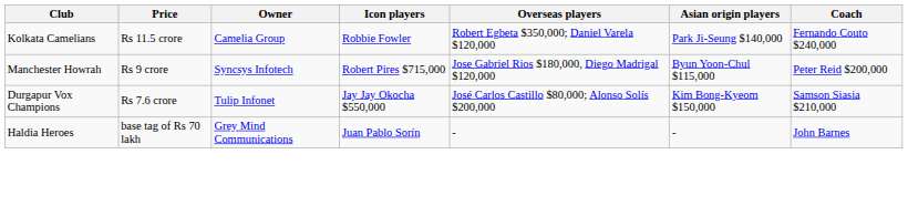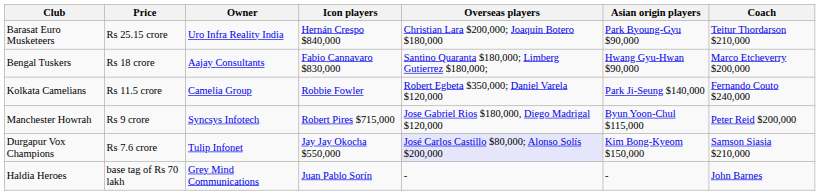 <table class="wikitable">
 <tr>
 <th>Club</th>
 <th>Price</th>
 <th>Owner</th>
 <th>Icon players</th>
 <th>Overseas players</th>
 <th>Asian origin players</th>
 <th>Coach</th>
+</tr>
+<tr>
+<td>Barasat Euro Musketeers</td>
+<td>Rs 25.15 crore</td>
+<td><a href='#'>Uro Infra Reality India</a></td>
+<td><a href='#'>Hernán Crespo</a> $840,000</td>
+<td><a href='#'>Christian Lara</a> $200,000; <a href='#'>Joaquin Botero</a> $180,000</td>
+<td><a href='#'>Park Byoung-Gyu</a> $90,000</td>
+<td><a href='#'>Teitur Thordarson</a> $210,000</td>
+</tr>
+<tr>
+<td>Bengal Tuskers</td>
+<td>Rs 18 crore</td>
+<td><a href='#'>Aajay Consultants</a></td>
+<td><a href='#'>Fabio Cannavaro</a> $830,000</td>
+<td><a href='#'>Santino Quaranta</a> $180,000; <a href='#'>Limberg Gutierrez</a> $180,000;</td>
+<td><a href='#'>Hwang Gyu-Hwan</a> $90,000</td>
+<td><a href='#'>Marco Etcheverry</a> $200,000</td>
 </tr>
 <tr>
 <td>Kolkata Camelians</td>
 <td>Rs 11.5 crore</td>
 <td><a href='#'>Camelia Group</a></td>
 <td><a href='#'>Robbie Fowler</a></td>
 <td><a href='#'>Robert Egbeta</a> $350,000; <a href='#'>Daniel Varela</a> $120,000</td>
 <td><a href='#'>Park Ji-Seung</a> $140,000</td>
 <td><a href='#'>Fernando Couto</a> $240,000</td>
 </tr>
 <tr>
 <td>Manchester Howrah</td>
 <td>Rs 9 crore</td>
 <td><a href='#'>Syncsys Infotech</a></td>
 <td><a href='#'>Robert Pires</a> $715,000</td>
 <td><a href='#'>Jose Gabriel Rios</a> $180,000, <a href='#'>Diego Madrigal</a> $120,000</td>
 <td><a href='#'>Byun Yoon-Chul</a> $115,000</td>
 <td><a href='#'>Peter Reid</a> $200,000</td>
 </tr>
 <tr>
 <td>Durgapur Vox Champions</td>
 <td>Rs 7.6 crore</td>
 <td><a href='#'>Tulip Infonet</a></td>
 <td><a href='#'>Jay Jay Okocha</a> $550,000</td>
-<td><a href='#'>José Carlos Castillo</a> $80,000; <a href='#'>Alonso Solís</a> $200,000</td>
+<td style="background: lavender;"><a href='#'>José Carlos Castillo</a> $80,000; <a href='#'>Alonso Solís</a> $200,000</td>
 <td><a href='#'>Kim Bong-Kyeom</a> $150,000</td>
 <td><a href='#'>Samson Siasia</a> $210,000</td>
 </tr>
 <tr>
 <td>Haldia Heroes</td>
 <td>base tag of Rs 70 lakh</td>
 <td><a href='#'>Grey Mind Communications</a></td>
 <td><a href='#'>Juan Pablo Sorín</a></td>
 <td>-</td>
 <td>-</td>
 <td><a href='#'>John Barnes</a></td>
 </tr>
 </table>
